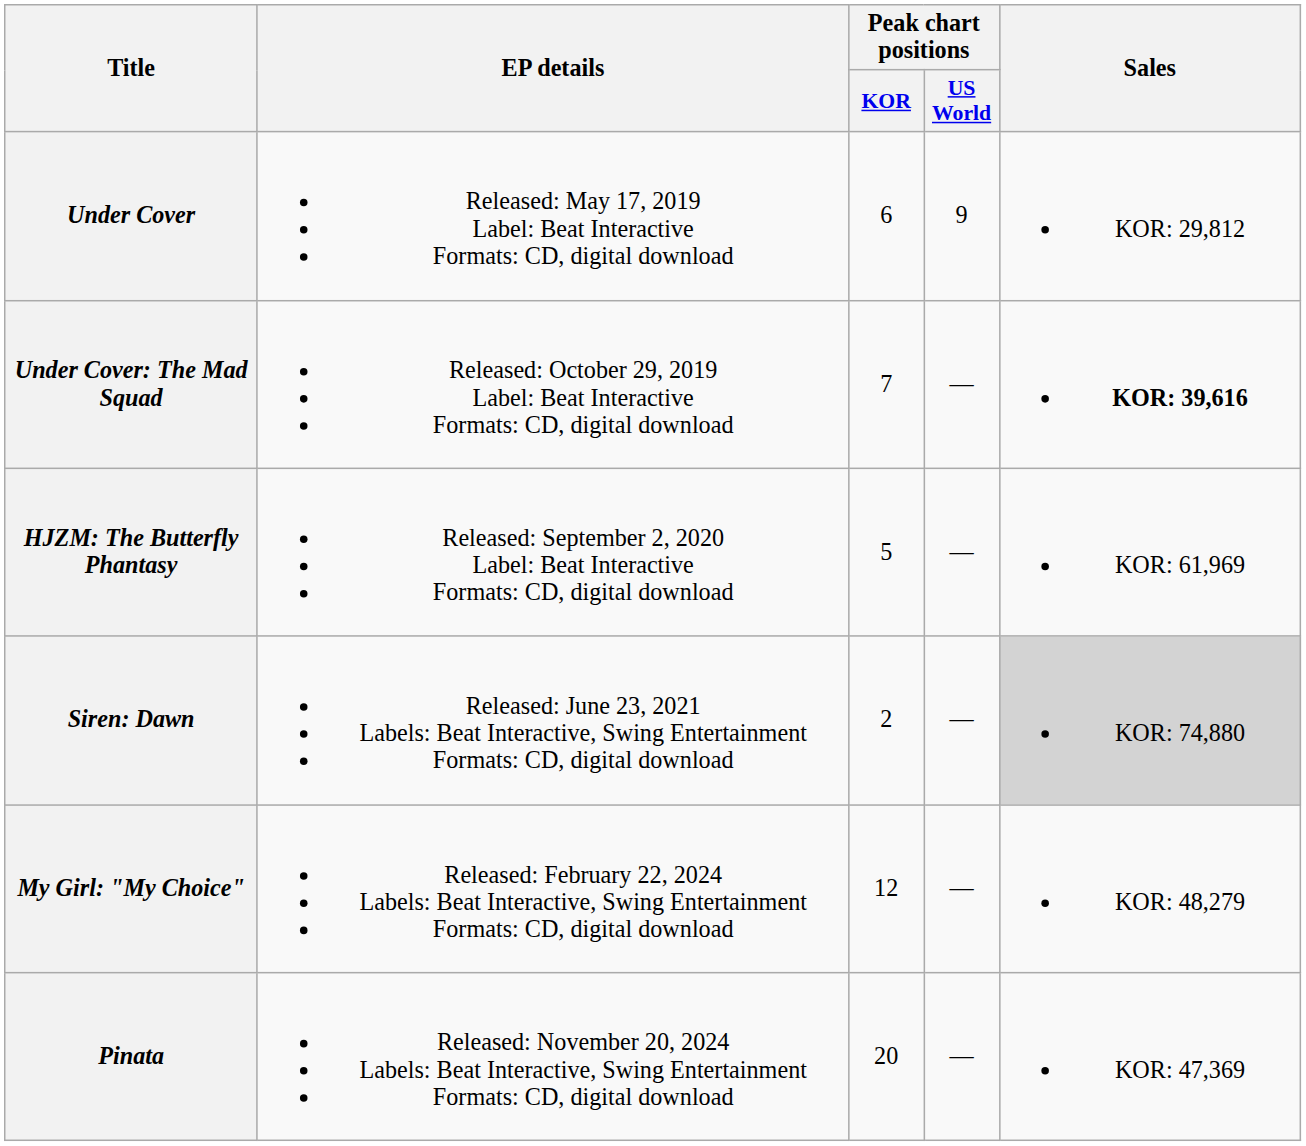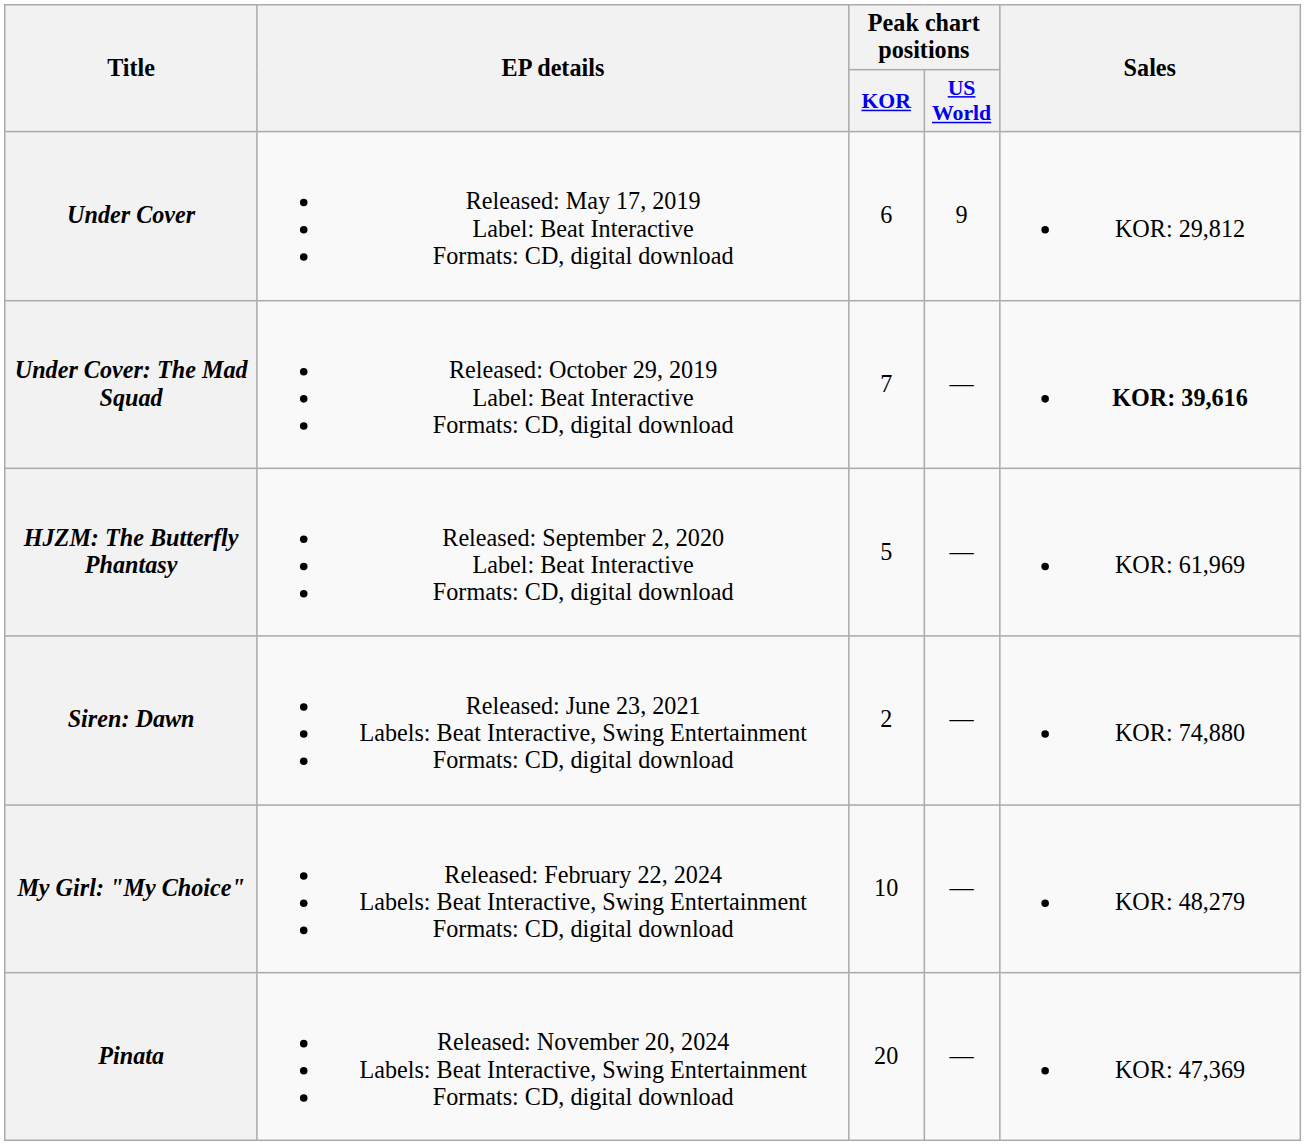 <table class="wikitable plainrowheaders" style="text-align:center;">
 <tr>
 <th scope="col" rowspan="2" style="width:10em;">Title</th>
 <th scope="col" rowspan="2" style="width:24em;">EP details</th>
 <th scope="col" colspan="2">Peak chart positions</th>
 <th scope="col" rowspan="2" style="width:12em;">Sales</th>
 </tr>
 <tr>
 <th scope="col" style="width:3em;font-size:90%;"><a href='#'>KOR</a><br></th>
 <th scope="col" style="width:3em;font-size:90%;"><a href='#'>US<br>World</a><br></th>
 </tr>
 <tr>
 <th scope="row"><em>Under Cover</em></th>
 <td><br><ul><li>Released: May 17, 2019</li><li>Label: Beat Interactive</li><li>Formats: CD, digital download</li></ul></td>
 <td>6</td>
 <td>9</td>
 <td><br><ul><li>KOR: 29,812</li></ul></td>
 </tr>
 <tr>
 <th scope="row"><em>Under Cover: The Mad Squad</em></th>
 <td><br><ul><li>Released: October 29, 2019</li><li>Label: Beat Interactive</li><li>Formats: CD, digital download</li></ul></td>
 <td>7</td>
 <td>—</td>
 <td><strong><br><ul><li>KOR: 39,616</li></ul></strong></td>
 </tr>
 <tr>
 <th scope="row"><em>HJZM: The Butterfly Phantasy</em></th>
 <td><br><ul><li>Released: September 2, 2020</li><li>Label: Beat Interactive</li><li>Formats: CD, digital download</li></ul></td>
 <td>5</td>
 <td>—</td>
 <td><br><ul><li>KOR: 61,969</li></ul></td>
 </tr>
 <tr>
 <th scope="row"><em>Siren: Dawn</em></th>
 <td><br><ul><li>Released: June 23, 2021</li><li>Labels: Beat Interactive, Swing Entertainment</li><li>Formats: CD, digital download</li></ul></td>
 <td>2</td>
 <td>—</td>
-<td style="background: lightgrey;"><br><ul><li>KOR: 74,880</li></ul></td>
+<td><br><ul><li>KOR: 74,880</li></ul></td>
 </tr>
 <tr>
 <th scope="row"><em>My Girl: "My Choice"</em></th>
 <td><br><ul><li>Released: February 22, 2024</li><li>Labels: Beat Interactive, Swing Entertainment</li><li>Formats: CD, digital download</li></ul></td>
-<td>12</td>
+<td>10</td>
 <td>—</td>
 <td><br><ul><li>KOR: 48,279</li></ul></td>
 </tr>
 <tr>
 <th scope="row"><em>Pinata</em></th>
 <td><br><ul><li>Released: November 20, 2024</li><li>Labels: Beat Interactive, Swing Entertainment</li><li>Formats: CD, digital download</li></ul></td>
 <td>20</td>
 <td>—</td>
 <td><br><ul><li>KOR: 47,369</li></ul></td>
 </tr>
 </table>
